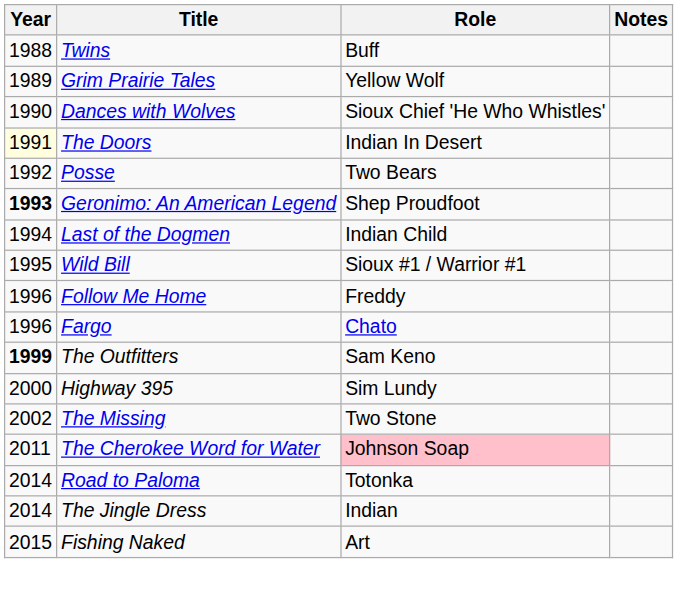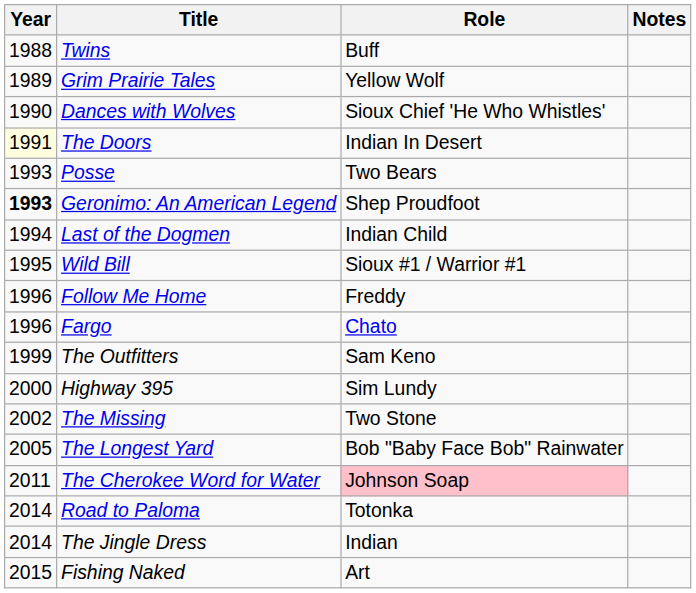 <table class="wikitable sortable">
 <tr>
 <th>Year</th>
 <th>Title</th>
 <th>Role</th>
 <th>Notes</th>
 </tr>
 <tr>
 <td>1988</td>
 <td><a href='#'><em>Twins</em></a></td>
 <td>Buff</td>
 <td></td>
 </tr>
 <tr>
 <td>1989</td>
 <td><em><a href='#'>Grim Prairie Tales</a></em></td>
 <td>Yellow Wolf</td>
 <td></td>
 </tr>
 <tr>
 <td>1990</td>
 <td><em><a href='#'>Dances with Wolves</a></em></td>
 <td>Sioux Chief 'He Who Whistles'</td>
 <td></td>
 </tr>
 <tr>
 <td style="background: lightyellow;">1991</td>
 <td><a href='#'><em>The Doors</em></a></td>
 <td>Indian In Desert</td>
 <td></td>
 </tr>
 <tr>
-<td>1992</td>
+<td>1993</td>
 <td><a href='#'><em>Posse</em></a></td>
 <td>Two Bears</td>
 <td></td>
 </tr>
 <tr>
 <td><strong>1993</strong></td>
 <td><em><a href='#'>Geronimo: An American Legend</a></em></td>
 <td>Shep Proudfoot</td>
 <td></td>
 </tr>
 <tr>
 <td>1994</td>
 <td><em><a href='#'>Last of the Dogmen</a></em></td>
 <td>Indian Child</td>
 <td></td>
 </tr>
 <tr>
 <td>1995</td>
 <td><a href='#'><em>Wild Bill</em></a></td>
 <td>Sioux #1 / Warrior #1</td>
 <td></td>
 </tr>
 <tr>
 <td>1996</td>
 <td><a href='#'><em>Follow Me Home</em></a></td>
 <td>Freddy</td>
 <td></td>
 </tr>
 <tr>
 <td>1996</td>
 <td><a href='#'><em>Fargo</em></a></td>
 <td><a href='#'>Chato</a></td>
 <td></td>
 </tr>
 <tr>
-<td><strong>1999</strong></td>
+<td>1999</td>
 <td><em>The Outfitters</em></td>
 <td>Sam Keno</td>
 <td></td>
 </tr>
 <tr>
 <td>2000</td>
 <td><em>Highway 395</em></td>
 <td>Sim Lundy</td>
 <td></td>
 </tr>
 <tr>
 <td>2002</td>
 <td><a href='#'><em>The Missing</em></a></td>
 <td>Two Stone</td>
+<td></td>
+</tr>
+<tr>
+<td>2005</td>
+<td><a href='#'><em>The Longest Yard</em></a></td>
+<td>Bob "Baby Face Bob" Rainwater</td>
 <td></td>
 </tr>
 <tr>
 <td>2011</td>
 <td><em><a href='#'>The Cherokee Word for Water</a></em></td>
 <td style="background: pink;">Johnson Soap</td>
 <td></td>
 </tr>
 <tr>
 <td>2014</td>
 <td><em><a href='#'>Road to Paloma</a></em></td>
 <td>Totonka</td>
 <td></td>
 </tr>
 <tr>
 <td>2014</td>
 <td><em>The Jingle Dress</em></td>
 <td>Indian</td>
 <td></td>
 </tr>
 <tr>
 <td>2015</td>
 <td><em>Fishing Naked</em></td>
 <td>Art</td>
 <td></td>
 </tr>
 </table>
